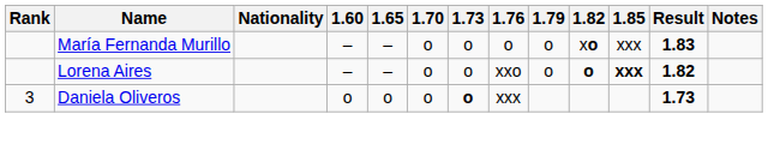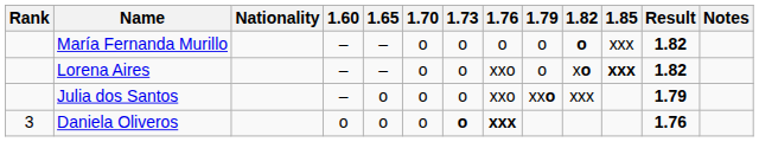 <table class="wikitable sortable" style="text-align:center">
 <tr>
 <th>Rank</th>
 <th>Name</th>
 <th>Nationality</th>
 <th>1.60</th>
 <th>1.65</th>
 <th>1.70</th>
 <th>1.73</th>
 <th>1.76</th>
 <th>1.79</th>
 <th>1.82</th>
 <th>1.85</th>
 <th>Result</th>
 <th>Notes</th>
 </tr>
 <tr>
 <td></td>
 <td align=left><a href='#'>María Fernanda Murillo</a></td>
 <td align=left></td>
 <td>–</td>
 <td>–</td>
 <td>o</td>
 <td>o</td>
 <td>o</td>
 <td>o</td>
-<td>x<strong>o</strong></td>
+<td><strong>o</strong></td>
 <td>xxx</td>
-<td><strong>1.83</strong></td>
+<td><strong>1.82</strong></td>
 <td></td>
 </tr>
 <tr>
 <td></td>
 <td align=left><a href='#'>Lorena Aires</a></td>
 <td align=left></td>
 <td>–</td>
 <td>–</td>
 <td>o</td>
 <td>o</td>
 <td>xxo</td>
 <td>o</td>
-<td><strong>o</strong></td>
+<td>x<strong>o</strong></td>
 <td><strong>xxx</strong></td>
 <td><strong>1.82</strong></td>
 <td><strong></strong></td>
+</tr>
+<tr>
+<td></td>
+<td align=left><a href='#'>Julia dos Santos</a></td>
+<td align=left></td>
+<td>–</td>
+<td>o</td>
+<td>o</td>
+<td>o</td>
+<td>xxo</td>
+<td>xx<strong>o</strong></td>
+<td>xxx</td>
+<td></td>
+<td><strong>1.79</strong></td>
+<td></td>
 </tr>
 <tr>
 <td>3</td>
 <td align=left><a href='#'>Daniela Oliveros</a></td>
 <td align=left></td>
 <td>o</td>
 <td>o</td>
 <td>o</td>
 <td><strong>o</strong></td>
-<td>xxx</td>
+<td><strong>xxx</strong></td>
 <td></td>
 <td></td>
 <td></td>
-<td><strong>1.73</strong></td>
+<td><strong>1.76</strong></td>
 <td></td>
 </tr>
 </table>
